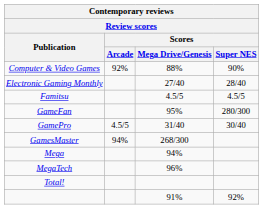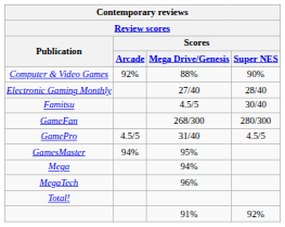 <table class="wikitable collapsible" style="float:right; font-size:90%; text-align:center; margin:1em; margin-top:0; padding:0;" cellpadding="0">
 <tr>
 <th colspan=7 style="font-size: 100%">Contemporary reviews</th>
 </tr>
 <tr>
 <th colspan=7><a href='#'>Review scores</a></th>
 </tr>
 <tr>
 <th rowspan=2>Publication</th>
 <th colspan=6>Scores</th>
 </tr>
 <tr>
 <th><a href='#'>Arcade</a></th>
 <th><a href='#'>Mega Drive/Genesis</a></th>
 <th><a href='#'>Super NES</a></th>
 </tr>
 <tr>
 <td><em><a href='#'>Computer & Video Games</a></em></td>
 <td>92%</td>
 <td>88%</td>
 <td>90%</td>
 </tr>
 <tr>
 <td><em><a href='#'>Electronic Gaming Monthly</a></em></td>
 <td></td>
 <td>27/40</td>
 <td>28/40</td>
 </tr>
 <tr>
 <td><em><a href='#'>Famitsu</a></em></td>
 <td></td>
 <td>4.5/5</td>
-<td>4.5/5</td>
+<td>30/40</td>
 </tr>
 <tr>
 <td><em><a href='#'>GameFan</a></em></td>
 <td></td>
-<td>95%</td>
+<td>268/300</td>
 <td>280/300</td>
 </tr>
 <tr>
 <td><em><a href='#'>GamePro</a></em></td>
 <td>4.5/5</td>
 <td>31/40</td>
-<td>30/40</td>
+<td>4.5/5</td>
 </tr>
 <tr>
 <td><em><a href='#'>GamesMaster</a></em></td>
 <td>94%</td>
-<td>268/300</td>
+<td>95%</td>
 </tr>
 <tr>
 <td><em><a href='#'>Mega</a></em></td>
 <td></td>
 <td>94%</td>
 <td></td>
 </tr>
 <tr>
 <td><em><a href='#'>MegaTech</a></em></td>
 <td></td>
 <td>96%</td>
 <td></td>
 </tr>
 <tr>
 <td><em><a href='#'>Total!</a></em></td>
 <td></td>
 <td></td>
 <td></td>
 </tr>
 <tr>
 <td><em></em></td>
 <td></td>
 <td>91%</td>
 <td>92%</td>
 </tr>
 </table>
